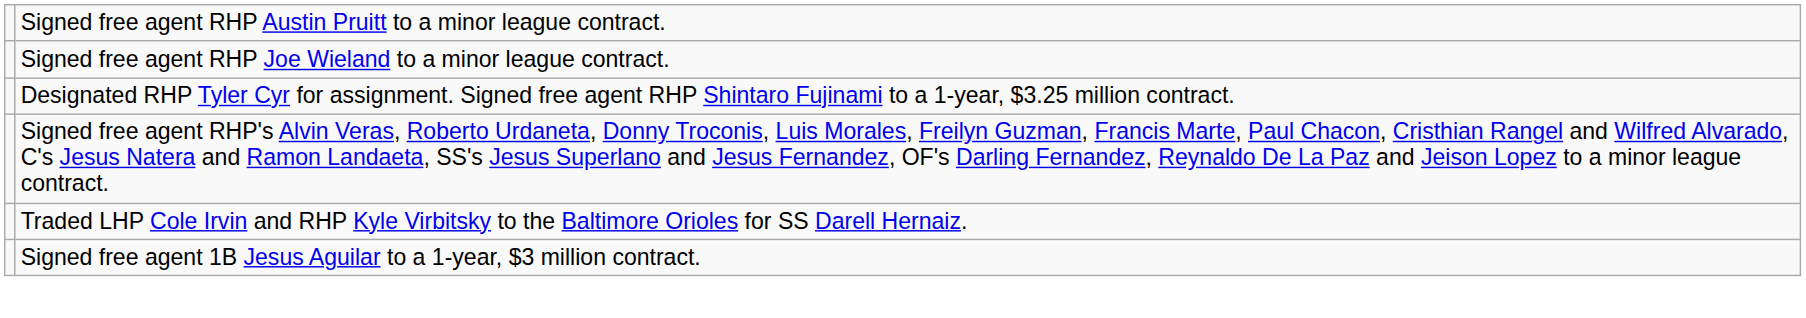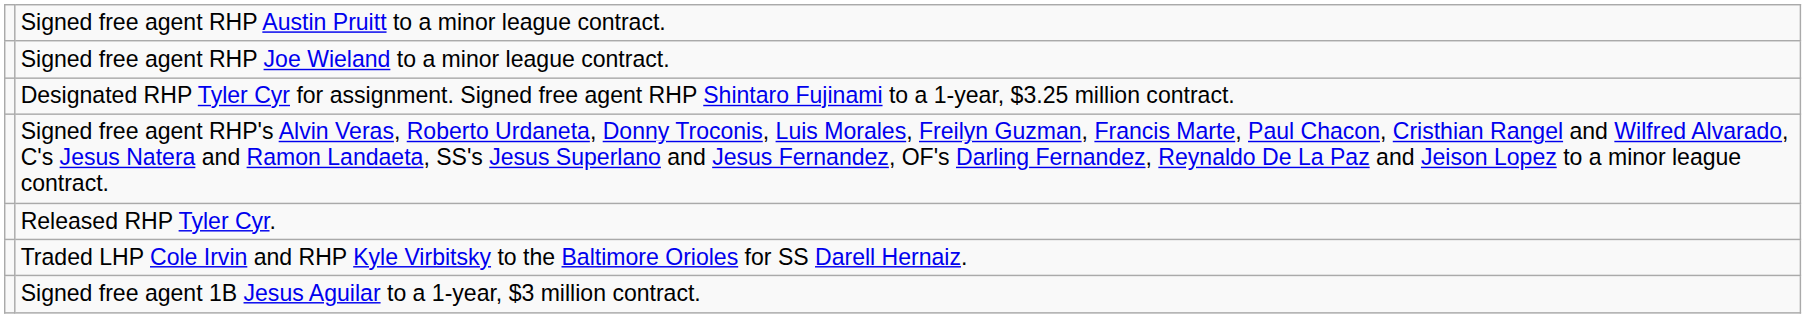 <table class="wikitable">
 <tr>
 <td></td>
 <td>Signed free agent RHP <a href='#'>Austin Pruitt</a> to a minor league contract.</td>
 </tr>
 <tr>
 <td></td>
 <td>Signed free agent RHP <a href='#'>Joe Wieland</a> to a minor league contract.</td>
 </tr>
 <tr>
 <td></td>
 <td>Designated RHP <a href='#'>Tyler Cyr</a> for assignment. Signed free agent RHP <a href='#'>Shintaro Fujinami</a> to a 1-year, $3.25 million contract.</td>
 </tr>
 <tr>
 <td></td>
 <td>Signed free agent RHP's <a href='#'>Alvin Veras</a>, <a href='#'>Roberto Urdaneta</a>, <a href='#'>Donny Troconis</a>, <a href='#'>Luis Morales</a>, <a href='#'>Freilyn Guzman</a>, <a href='#'>Francis Marte</a>, <a href='#'>Paul Chacon</a>, <a href='#'>Cristhian Rangel</a> and <a href='#'>Wilfred Alvarado</a>, C's <a href='#'>Jesus Natera</a> and <a href='#'>Ramon Landaeta</a>, SS's <a href='#'>Jesus Superlano</a> and <a href='#'>Jesus Fernandez</a>, OF's <a href='#'>Darling Fernandez</a>, <a href='#'>Reynaldo De La Paz</a> and <a href='#'>Jeison Lopez</a> to a minor league contract.</td>
 </tr>
 <tr>
 <td></td>
+<td>Released RHP <a href='#'>Tyler Cyr</a>.</td>
+</tr>
+<tr>
+<td></td>
 <td>Traded LHP <a href='#'>Cole Irvin</a> and RHP <a href='#'>Kyle Virbitsky</a> to the <a href='#'>Baltimore Orioles</a> for SS <a href='#'>Darell Hernaiz</a>.</td>
 </tr>
 <tr>
 <td></td>
 <td>Signed free agent 1B <a href='#'>Jesus Aguilar</a> to a 1-year, $3 million contract.</td>
 </tr>
 </table>
